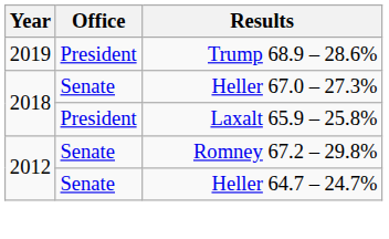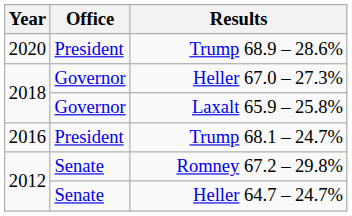 <table class=wikitable>
 <tr>
 <th width="30">Year</th>
 <th width="60">Office</th>
 <th width="180">Results</th>
 </tr>
 <tr>
-<td>2019</td>
+<td>2020</td>
 <td><a href='#'>President</a></td>
 <td align="right" ><a href='#'>Trump</a> 68.9 – 28.6%</td>
 </tr>
 <tr>
 <td rowspan="2">2018</td>
-<td><a href='#'>Senate</a></td>
+<td><a href='#'>Governor</a></td>
 <td align="right" ><a href='#'>Heller</a> 67.0 – 27.3%</td>
 </tr>
 <tr>
+<td><a href='#'>Governor</a></td>
+<td align="right" ><a href='#'>Laxalt</a> 65.9 – 25.8%</td>
+</tr>
+<tr>
+<td>2016</td>
 <td><a href='#'>President</a></td>
-<td align="right" ><a href='#'>Laxalt</a> 65.9 – 25.8%</td>
+<td align="right" ><a href='#'>Trump</a> 68.1 – 24.7%</td>
 </tr>
 <tr>
 <td rowspan="2">2012</td>
 <td><a href='#'>Senate</a></td>
 <td align="right" ><a href='#'>Romney</a> 67.2 – 29.8%</td>
 </tr>
 <tr>
 <td><a href='#'>Senate</a></td>
 <td align="right" ><a href='#'>Heller</a> 64.7 – 24.7%</td>
 </tr>
 </table>
